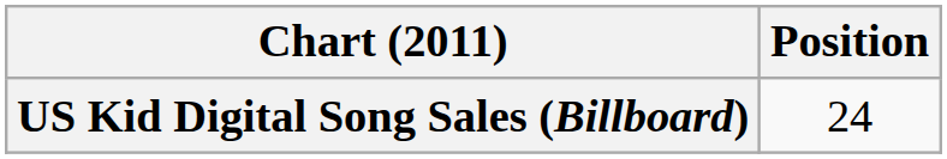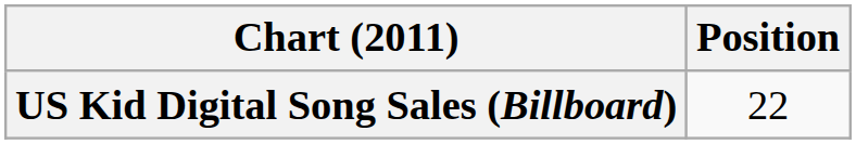 <table class="wikitable plainrowheaders" style="text-align:center">
 <tr>
 <th scope="col">Chart (2011)</th>
 <th scope="col">Position</th>
 </tr>
 <tr>
 <th scope="row">US Kid Digital Song Sales (<em>Billboard</em>)</th>
-<td>24</td>
+<td>22</td>
 </tr>
 </table>
